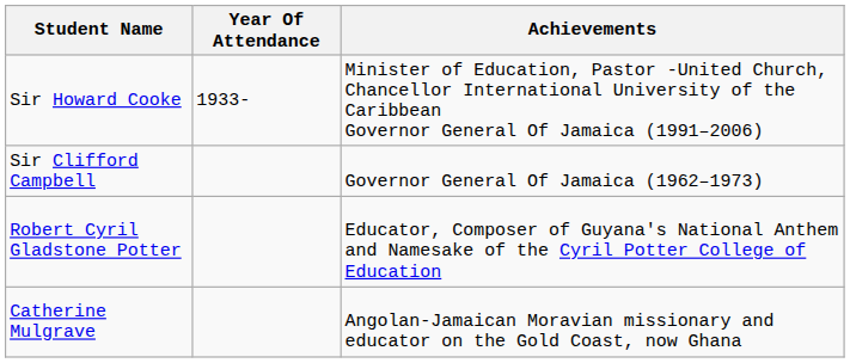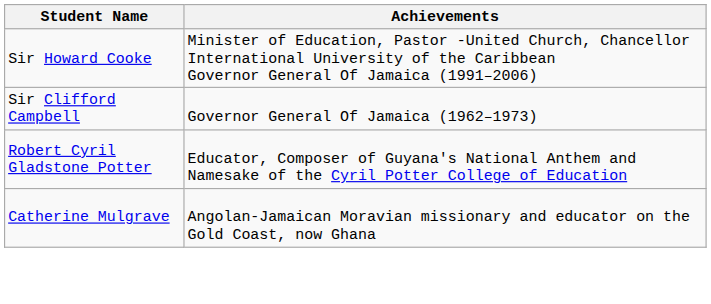 <table class="wikitable">
 <tr>
 <th>Student Name</th>
-<th>Year Of Attendance</th>
 <th>Achievements</th>
 </tr>
 <tr>
 <td>Sir <a href='#'>Howard Cooke</a></td>
-<td>1933-</td>
 <td>Minister of Education, Pastor -United Church, Chancellor International University of the Caribbean<br>Governor General Of Jamaica (1991–2006)</td>
 </tr>
 <tr>
 <td>Sir <a href='#'>Clifford Campbell</a></td>
-<td></td>
 <td><br>Governor General Of Jamaica (1962–1973)</td>
 </tr>
 <tr>
 <td><a href='#'>Robert Cyril Gladstone Potter</a></td>
-<td></td>
 <td><br>Educator, Composer of Guyana's National Anthem and Namesake of the <a href='#'>Cyril Potter College of Education</a></td>
 </tr>
 <tr>
 <td><a href='#'>Catherine Mulgrave</a></td>
-<td></td>
 <td><br>Angolan-Jamaican Moravian missionary and educator on the Gold Coast, now Ghana</td>
 </tr>
 </table>
